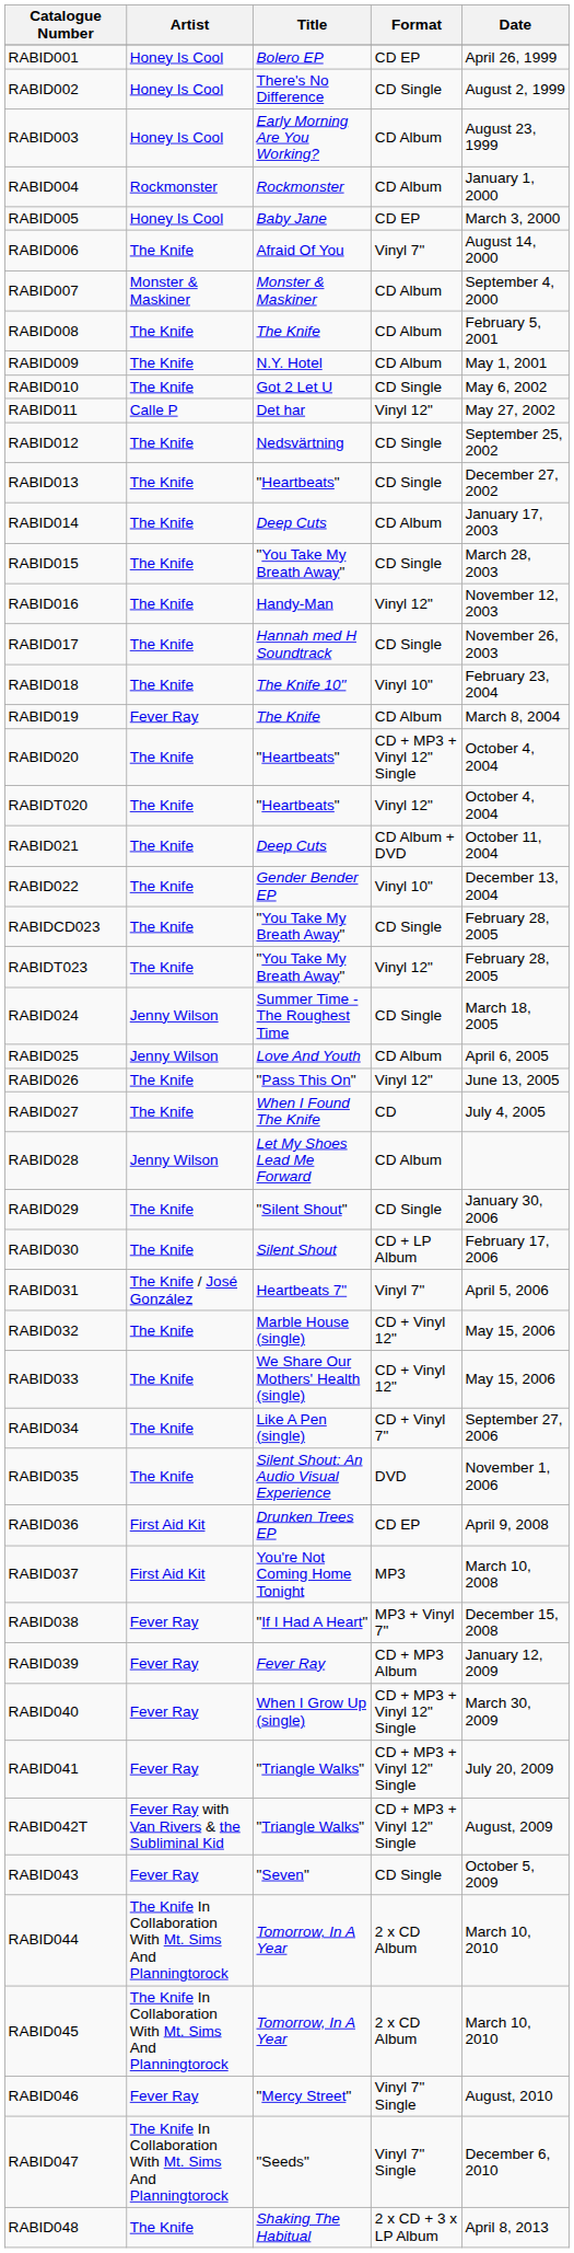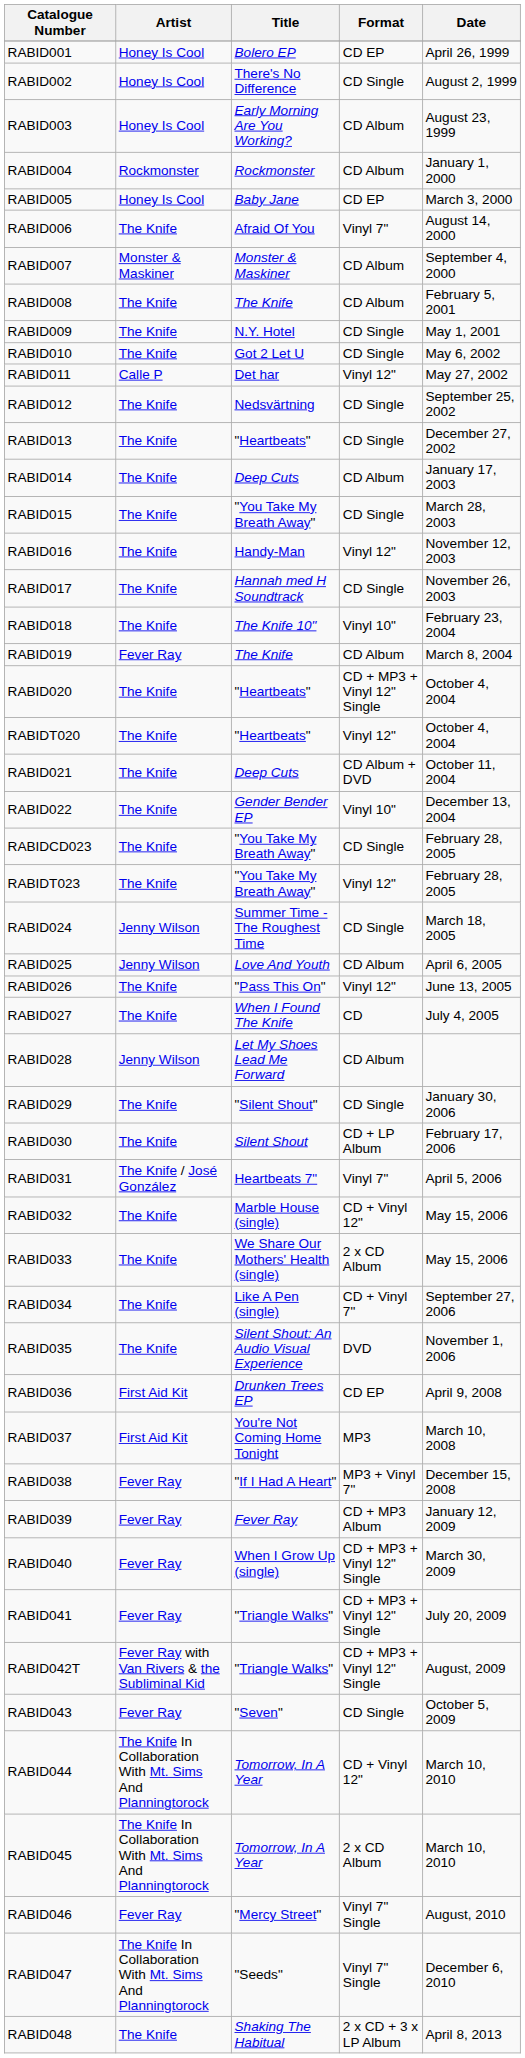 <table class="wikitable" style="text-align:left;">
 <tr>
 <th style="width:200px;">Catalogue Number</th>
 <th style="width:200px;">Artist</th>
 <th style="width:200px;">Title</th>
 <th style="width:200px;">Format</th>
 <th style="width:200px;">Date</th>
 </tr>
 <tr style="background:#ddd;">
 </tr>
 <tr>
 <td>RABID001</td>
 <td><a href='#'>Honey Is Cool</a></td>
 <td><em><a href='#'>Bolero EP</a></em></td>
 <td>CD EP</td>
 <td>April 26, 1999</td>
 </tr>
 <tr>
 <td>RABID002</td>
 <td><a href='#'>Honey Is Cool</a></td>
 <td><a href='#'>There's No Difference</a></td>
 <td>CD Single</td>
 <td>August 2, 1999</td>
 </tr>
 <tr>
 <td>RABID003</td>
 <td><a href='#'>Honey Is Cool</a></td>
 <td><em><a href='#'>Early Morning Are You Working?</a></em></td>
 <td>CD Album</td>
 <td>August 23, 1999</td>
 </tr>
 <tr>
 <td>RABID004</td>
 <td><a href='#'>Rockmonster</a></td>
 <td><em><a href='#'>Rockmonster</a></em></td>
 <td>CD Album</td>
 <td>January 1, 2000</td>
 </tr>
 <tr>
 <td>RABID005</td>
 <td><a href='#'>Honey Is Cool</a></td>
 <td><em><a href='#'>Baby Jane</a></em></td>
 <td>CD EP</td>
 <td>March 3, 2000</td>
 </tr>
 <tr>
 <td>RABID006</td>
 <td><a href='#'>The Knife</a></td>
 <td><a href='#'>Afraid Of You</a></td>
 <td>Vinyl 7"</td>
 <td>August 14, 2000</td>
 </tr>
 <tr>
 <td>RABID007</td>
 <td><a href='#'>Monster & Maskiner</a></td>
 <td><em><a href='#'>Monster & Maskiner</a></em></td>
 <td>CD Album</td>
 <td>September 4, 2000</td>
 </tr>
 <tr>
 <td>RABID008</td>
 <td><a href='#'>The Knife</a></td>
 <td><em><a href='#'>The Knife</a></em></td>
 <td>CD Album</td>
 <td>February 5, 2001</td>
 </tr>
 <tr>
 <td>RABID009</td>
 <td><a href='#'>The Knife</a></td>
 <td><a href='#'>N.Y. Hotel</a></td>
-<td>CD Album</td>
+<td>CD Single</td>
 <td>May 1, 2001</td>
 </tr>
 <tr>
 <td>RABID010</td>
 <td><a href='#'>The Knife</a></td>
 <td><a href='#'>Got 2 Let U</a></td>
 <td>CD Single</td>
 <td>May 6, 2002</td>
 </tr>
 <tr>
 <td>RABID011</td>
 <td><a href='#'>Calle P</a></td>
 <td><a href='#'>Det har</a></td>
 <td>Vinyl 12"</td>
 <td>May 27, 2002</td>
 </tr>
 <tr>
 <td>RABID012</td>
 <td><a href='#'>The Knife</a></td>
 <td><a href='#'>Nedsvärtning</a></td>
 <td>CD Single</td>
 <td>September 25, 2002</td>
 </tr>
 <tr>
 <td>RABID013</td>
 <td><a href='#'>The Knife</a></td>
 <td>"<a href='#'>Heartbeats</a>"</td>
 <td>CD Single</td>
 <td>December 27, 2002</td>
 </tr>
 <tr>
 <td>RABID014</td>
 <td><a href='#'>The Knife</a></td>
 <td><em><a href='#'>Deep Cuts</a></em></td>
 <td>CD Album</td>
 <td>January 17, 2003</td>
 </tr>
 <tr>
 <td>RABID015</td>
 <td><a href='#'>The Knife</a></td>
 <td>"<a href='#'>You Take My Breath Away</a>"</td>
 <td>CD Single</td>
 <td>March 28, 2003</td>
 </tr>
 <tr>
 <td>RABID016</td>
 <td><a href='#'>The Knife</a></td>
 <td><a href='#'>Handy-Man</a></td>
 <td>Vinyl 12"</td>
 <td>November 12, 2003</td>
 </tr>
 <tr>
 <td>RABID017</td>
 <td><a href='#'>The Knife</a></td>
 <td><em><a href='#'>Hannah med H Soundtrack</a></em></td>
 <td>CD Single</td>
 <td>November 26, 2003</td>
 </tr>
 <tr>
 <td>RABID018</td>
 <td><a href='#'>The Knife</a></td>
 <td><em><a href='#'>The Knife 10"</a></em></td>
 <td>Vinyl 10"</td>
 <td>February 23, 2004</td>
 </tr>
 <tr>
 <td>RABID019</td>
 <td><a href='#'>Fever Ray</a></td>
 <td><em><a href='#'>The Knife</a></em></td>
 <td>CD Album</td>
 <td>March 8, 2004</td>
 </tr>
 <tr>
 <td>RABID020</td>
 <td><a href='#'>The Knife</a></td>
 <td>"<a href='#'>Heartbeats</a>"</td>
 <td>CD + MP3 + Vinyl 12" Single</td>
 <td>October 4, 2004</td>
 </tr>
 <tr>
 <td>RABIDT020</td>
 <td><a href='#'>The Knife</a></td>
 <td>"<a href='#'>Heartbeats</a>"</td>
 <td>Vinyl 12"</td>
 <td>October 4, 2004</td>
 </tr>
 <tr>
 <td>RABID021</td>
 <td><a href='#'>The Knife</a></td>
 <td><em><a href='#'>Deep Cuts</a></em></td>
 <td>CD Album + DVD</td>
 <td>October 11, 2004</td>
 </tr>
 <tr>
 <td>RABID022</td>
 <td><a href='#'>The Knife</a></td>
 <td><em><a href='#'>Gender Bender EP</a></em></td>
 <td>Vinyl 10"</td>
 <td>December 13, 2004</td>
 </tr>
 <tr>
 <td>RABIDCD023</td>
 <td><a href='#'>The Knife</a></td>
 <td>"<a href='#'>You Take My Breath Away</a>"</td>
 <td>CD Single</td>
 <td>February 28, 2005</td>
 </tr>
 <tr>
 <td>RABIDT023</td>
 <td><a href='#'>The Knife</a></td>
 <td>"<a href='#'>You Take My Breath Away</a>"</td>
 <td>Vinyl 12"</td>
 <td>February 28, 2005</td>
 </tr>
 <tr>
 <td>RABID024</td>
 <td><a href='#'>Jenny Wilson</a></td>
 <td><a href='#'>Summer Time - The Roughest Time</a></td>
 <td>CD Single</td>
 <td>March 18, 2005</td>
 </tr>
 <tr>
 <td>RABID025</td>
 <td><a href='#'>Jenny Wilson</a></td>
 <td><em><a href='#'>Love And Youth</a></em></td>
 <td>CD Album</td>
 <td>April 6, 2005</td>
 </tr>
 <tr>
 <td>RABID026</td>
 <td><a href='#'>The Knife</a></td>
 <td>"<a href='#'>Pass This On</a>"</td>
 <td>Vinyl 12"</td>
 <td>June 13, 2005</td>
 </tr>
 <tr>
 <td>RABID027</td>
 <td><a href='#'>The Knife</a></td>
 <td><em><a href='#'>When I Found The Knife</a></em></td>
 <td>CD</td>
 <td>July 4, 2005</td>
 </tr>
 <tr>
 <td>RABID028</td>
 <td><a href='#'>Jenny Wilson</a></td>
 <td><em><a href='#'>Let My Shoes Lead Me Forward</a></em></td>
 <td>CD Album</td>
 <td></td>
 </tr>
 <tr>
 <td>RABID029</td>
 <td><a href='#'>The Knife</a></td>
 <td>"<a href='#'>Silent Shout</a>"</td>
 <td>CD Single</td>
 <td>January 30, 2006</td>
 </tr>
 <tr>
 <td>RABID030</td>
 <td><a href='#'>The Knife</a></td>
 <td><em><a href='#'>Silent Shout</a></em></td>
 <td>CD + LP Album</td>
 <td>February 17, 2006</td>
 </tr>
 <tr>
 <td>RABID031</td>
 <td><a href='#'>The Knife</a> / <a href='#'>José González</a></td>
 <td><a href='#'>Heartbeats 7"</a></td>
 <td>Vinyl 7"</td>
 <td>April 5, 2006</td>
 </tr>
 <tr>
 <td>RABID032</td>
 <td><a href='#'>The Knife</a></td>
 <td><a href='#'>Marble House (single)</a></td>
 <td>CD + Vinyl 12"</td>
 <td>May 15, 2006</td>
 </tr>
 <tr>
 <td>RABID033</td>
 <td><a href='#'>The Knife</a></td>
 <td><a href='#'>We Share Our Mothers' Health (single)</a></td>
-<td>CD + Vinyl 12"</td>
+<td>2 x CD Album</td>
 <td>May 15, 2006</td>
 </tr>
 <tr>
 <td>RABID034</td>
 <td><a href='#'>The Knife</a></td>
 <td><a href='#'>Like A Pen (single)</a></td>
 <td>CD + Vinyl 7"</td>
 <td>September 27, 2006</td>
 </tr>
 <tr>
 <td>RABID035</td>
 <td><a href='#'>The Knife</a></td>
 <td><em><a href='#'>Silent Shout: An Audio Visual Experience</a></em></td>
 <td>DVD</td>
 <td>November 1, 2006</td>
 </tr>
 <tr>
 <td>RABID036</td>
 <td><a href='#'>First Aid Kit</a></td>
 <td><em><a href='#'>Drunken Trees EP</a></em></td>
 <td>CD EP</td>
 <td>April 9, 2008</td>
 </tr>
 <tr>
 <td>RABID037</td>
 <td><a href='#'>First Aid Kit</a></td>
 <td><a href='#'>You're Not Coming Home Tonight</a></td>
 <td>MP3</td>
 <td>March 10, 2008</td>
 </tr>
 <tr>
 <td>RABID038</td>
 <td><a href='#'>Fever Ray</a></td>
 <td>"<a href='#'>If I Had A Heart</a>"</td>
 <td>MP3 + Vinyl 7"</td>
 <td>December 15, 2008</td>
 </tr>
 <tr>
 <td>RABID039</td>
 <td><a href='#'>Fever Ray</a></td>
 <td><em><a href='#'>Fever Ray</a></em></td>
 <td>CD + MP3 Album</td>
 <td>January 12, 2009</td>
 </tr>
 <tr>
 <td>RABID040</td>
 <td><a href='#'>Fever Ray</a></td>
 <td><a href='#'>When I Grow Up (single)</a></td>
 <td>CD + MP3 + Vinyl 12" Single</td>
 <td>March 30, 2009</td>
 </tr>
 <tr>
 <td>RABID041</td>
 <td><a href='#'>Fever Ray</a></td>
 <td>"<a href='#'>Triangle Walks</a>"</td>
 <td>CD + MP3 + Vinyl 12" Single</td>
 <td>July 20, 2009</td>
 </tr>
 <tr>
 <td>RABID042T</td>
 <td><a href='#'>Fever Ray</a> with <a href='#'>Van Rivers</a> & <a href='#'>the Subliminal Kid</a></td>
 <td>"<a href='#'>Triangle Walks</a>"</td>
 <td>CD + MP3 + Vinyl 12" Single</td>
 <td>August, 2009</td>
 </tr>
 <tr>
 <td>RABID043</td>
 <td><a href='#'>Fever Ray</a></td>
 <td>"<a href='#'>Seven</a>"</td>
 <td>CD Single</td>
 <td>October 5, 2009</td>
 </tr>
 <tr>
 <td>RABID044</td>
 <td><a href='#'>The Knife</a> In Collaboration With <a href='#'>Mt. Sims</a> And <a href='#'>Planningtorock</a></td>
 <td><em><a href='#'>Tomorrow, In A Year</a></em></td>
-<td>2 x CD Album</td>
+<td>CD + Vinyl 12"</td>
 <td>March 10, 2010</td>
 </tr>
 <tr>
 <td>RABID045</td>
 <td><a href='#'>The Knife</a> In Collaboration With <a href='#'>Mt. Sims</a> And <a href='#'>Planningtorock</a></td>
 <td><em><a href='#'>Tomorrow, In A Year</a></em></td>
 <td>2 x CD Album</td>
 <td>March 10, 2010</td>
 </tr>
 <tr>
 <td>RABID046</td>
 <td><a href='#'>Fever Ray</a></td>
 <td>"<a href='#'>Mercy Street</a>"</td>
 <td>Vinyl 7" Single</td>
 <td>August, 2010</td>
 </tr>
 <tr>
 <td>RABID047</td>
 <td><a href='#'>The Knife</a> In Collaboration With <a href='#'>Mt. Sims</a> And <a href='#'>Planningtorock</a></td>
 <td>"Seeds"</td>
 <td>Vinyl 7" Single</td>
 <td>December 6, 2010</td>
 </tr>
 <tr>
 <td>RABID048</td>
 <td><a href='#'>The Knife</a></td>
 <td><em><a href='#'>Shaking The Habitual</a></em></td>
 <td>2 x CD + 3 x LP Album</td>
 <td>April 8, 2013</td>
 </tr>
 </table>
